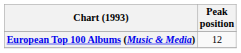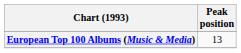 <table class="wikitable sortable plainrowheaders" style="text-align:center">
 <tr>
 <th scope="col">Chart (1993)</th>
 <th scope="col">Peak<br> position</th>
 </tr>
 <tr>
 </tr>
 <tr>
 <th scope="row"><a href='#'>European Top 100 Albums</a> (<em><a href='#'>Music & Media</a></em>)</th>
-<td align="center">12</td>
+<td align="center">13</td>
 </tr>
 <tr>
 </tr>
 <tr>
 </tr>
 <tr>
 </tr>
 </table>
